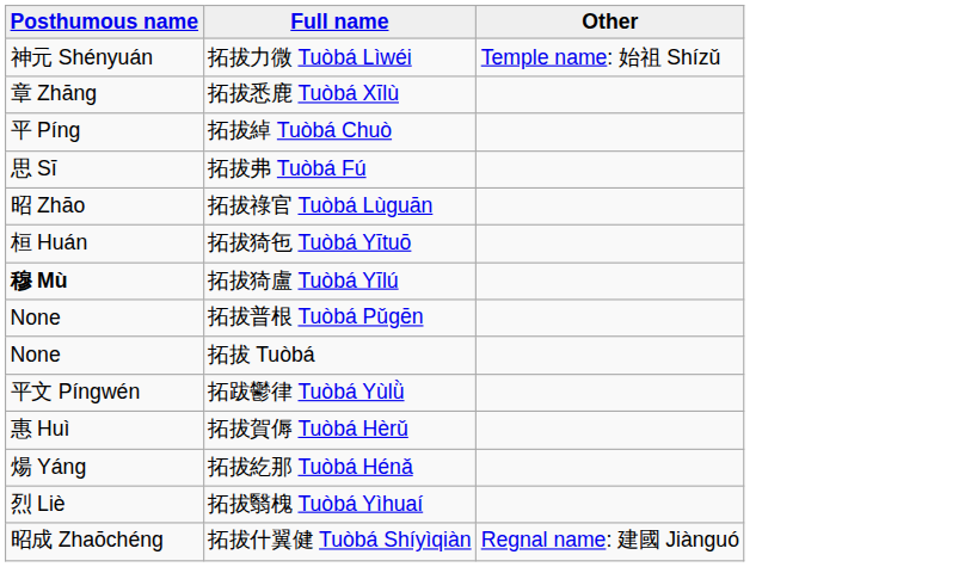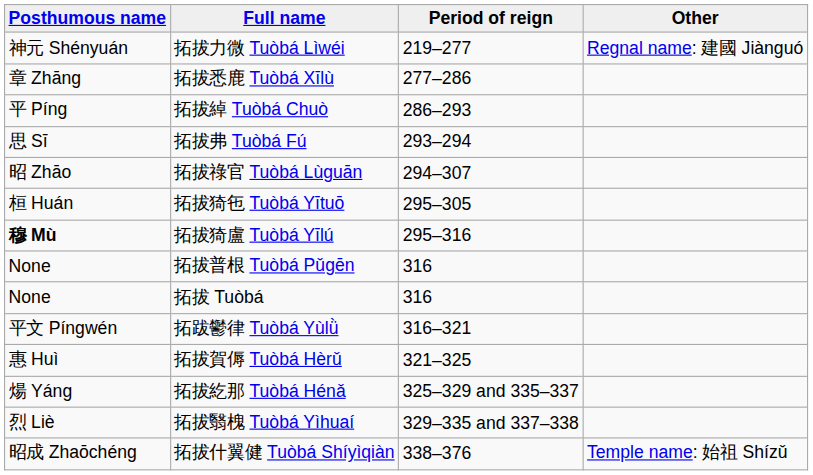 <table class="wikitable">
 <tr>
 <th style="background:#efefef;"><a href='#'>Posthumous name</a></th>
 <th style="background:#efefef;"><a href='#'>Full name</a></th>
+<th style="background:#efefef;">Period of reign</th>
 <th style="background:#efefef;">Other</th>
 </tr>
 <tr>
 <td>神元 Shényuán</td>
 <td>拓拔力微 <a href='#'>Tuòbá Lìwéi</a></td>
-<td><a href='#'>Temple name</a>: 始祖 Shízǔ</td>
+<td>219–277</td>
+<td><a href='#'>Regnal name</a>: 建國 Jiànguó</td>
 </tr>
 <tr>
 <td>章 Zhāng</td>
 <td>拓拔悉鹿 <a href='#'>Tuòbá Xīlù</a></td>
+<td>277–286</td>
 <td></td>
 </tr>
 <tr>
 <td>平 Píng</td>
 <td>拓拔綽 <a href='#'>Tuòbá Chuò</a></td>
+<td>286–293</td>
 <td></td>
 </tr>
 <tr>
 <td>思 Sī</td>
 <td>拓拔弗 <a href='#'>Tuòbá Fú</a></td>
+<td>293–294</td>
 <td></td>
 </tr>
 <tr>
 <td>昭 Zhāo</td>
 <td>拓拔祿官 <a href='#'>Tuòbá Lùguān</a></td>
+<td>294–307</td>
 <td></td>
 </tr>
 <tr>
 <td>桓 Huán</td>
 <td>拓拔猗㐌 <a href='#'>Tuòbá Yītuō</a></td>
+<td>295–305</td>
 <td></td>
 </tr>
 <tr>
 <td><strong>穆 Mù</strong></td>
 <td>拓拔猗盧 <a href='#'>Tuòbá Yīlú</a></td>
+<td>295–316</td>
 <td></td>
 </tr>
 <tr>
 <td>None</td>
 <td>拓拔普根 <a href='#'>Tuòbá Pǔgēn</a></td>
+<td>316</td>
 <td></td>
 </tr>
 <tr>
 <td>None</td>
 <td>拓拔 Tuòbá</td>
+<td>316</td>
 <td></td>
 </tr>
 <tr>
 <td>平文 Píngwén</td>
 <td>拓跋鬱律 <a href='#'>Tuòbá Yùlǜ</a></td>
+<td>316–321</td>
 <td></td>
 </tr>
 <tr>
 <td>惠 Huì</td>
 <td>拓拔賀傉 <a href='#'>Tuòbá Hèrǔ</a></td>
+<td>321–325</td>
 <td></td>
 </tr>
 <tr>
 <td>煬 Yáng</td>
 <td>拓拔紇那 <a href='#'>Tuòbá Hénǎ</a></td>
+<td>325–329 and 335–337</td>
 <td></td>
 </tr>
 <tr>
 <td>烈 Liè</td>
 <td>拓拔翳槐 <a href='#'>Tuòbá Yìhuaí</a></td>
+<td>329–335 and 337–338</td>
 <td></td>
 </tr>
 <tr>
 <td>昭成 Zhaōchéng</td>
 <td>拓拔什翼健 <a href='#'>Tuòbá Shíyìqiàn</a></td>
-<td><a href='#'>Regnal name</a>: 建國 Jiànguó</td>
+<td>338–376</td>
+<td><a href='#'>Temple name</a>: 始祖 Shízǔ</td>
 </tr>
 </table>
